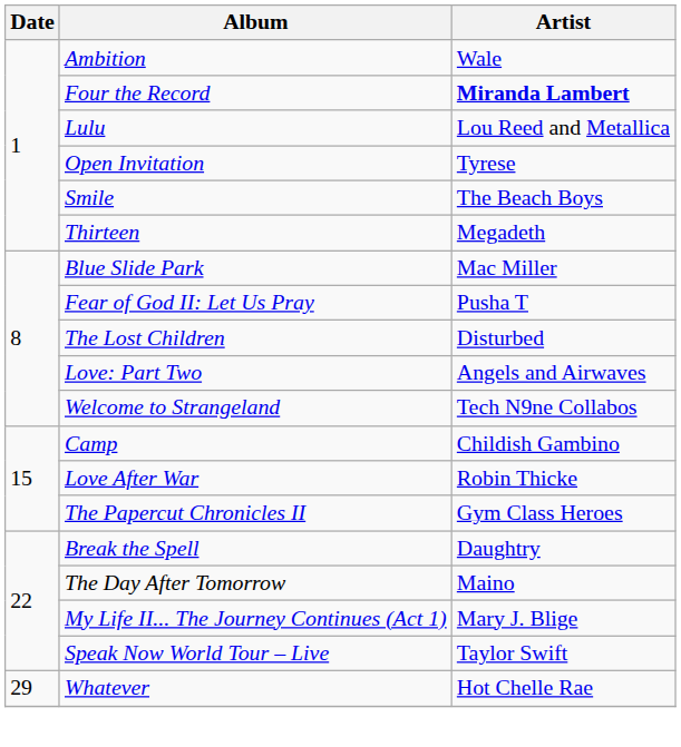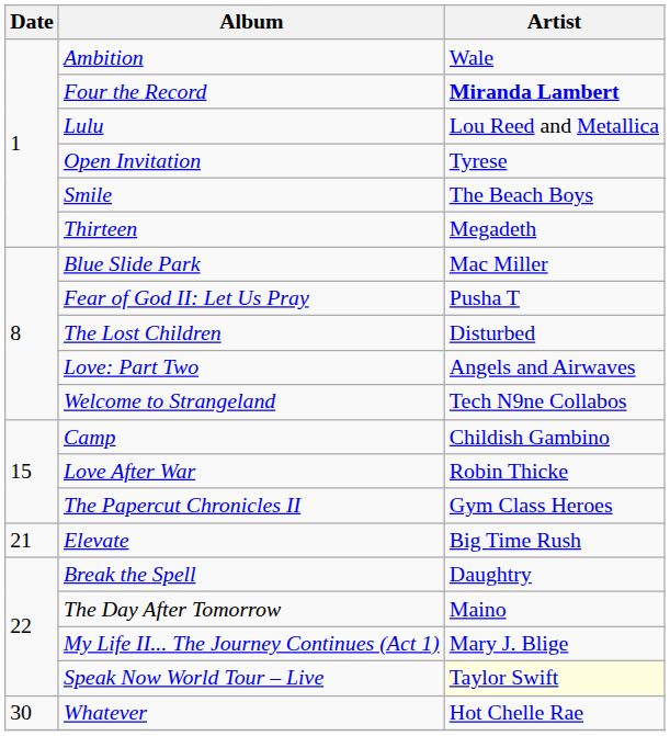 <table class="wikitable">
 <tr>
 <th>Date</th>
 <th>Album</th>
 <th>Artist</th>
 </tr>
 <tr>
 <td rowspan="6">1</td>
 <td><em><a href='#'>Ambition</a></em></td>
 <td><a href='#'>Wale</a></td>
 </tr>
 <tr>
 <td><em><a href='#'>Four the Record</a></em></td>
 <td><strong><a href='#'>Miranda Lambert</a></strong></td>
 </tr>
 <tr>
 <td><em><a href='#'>Lulu</a></em></td>
 <td><a href='#'>Lou Reed</a> and <a href='#'>Metallica</a></td>
 </tr>
 <tr>
 <td><em><a href='#'>Open Invitation</a></em></td>
 <td><a href='#'>Tyrese</a></td>
 </tr>
 <tr>
 <td><em><a href='#'>Smile</a></em></td>
 <td><a href='#'>The Beach Boys</a></td>
 </tr>
 <tr>
 <td><em><a href='#'>Thirteen</a></em></td>
 <td><a href='#'>Megadeth</a></td>
 </tr>
 <tr>
 <td rowspan="5">8</td>
 <td><em><a href='#'>Blue Slide Park</a></em></td>
 <td><a href='#'>Mac Miller</a></td>
 </tr>
 <tr>
 <td><em><a href='#'>Fear of God II: Let Us Pray</a></em></td>
 <td><a href='#'>Pusha T</a></td>
 </tr>
 <tr>
 <td><em><a href='#'>The Lost Children</a></em></td>
 <td><a href='#'>Disturbed</a></td>
 </tr>
 <tr>
 <td><em><a href='#'>Love: Part Two</a></em></td>
 <td><a href='#'>Angels and Airwaves</a></td>
 </tr>
 <tr>
 <td><em><a href='#'>Welcome to Strangeland</a></em></td>
 <td><a href='#'> Tech N9ne Collabos</a></td>
 </tr>
 <tr>
 <td rowspan="3">15</td>
 <td><em><a href='#'>Camp</a></em></td>
 <td><a href='#'>Childish Gambino</a></td>
 </tr>
 <tr>
 <td><em><a href='#'>Love After War</a></em></td>
 <td><a href='#'>Robin Thicke</a></td>
 </tr>
 <tr>
 <td><em><a href='#'>The Papercut Chronicles II</a></em></td>
 <td><a href='#'>Gym Class Heroes</a></td>
 </tr>
 <tr>
+<td>21</td>
+<td><em><a href='#'>Elevate</a></em></td>
+<td><a href='#'>Big Time Rush</a></td>
+</tr>
+<tr>
 <td rowspan="4">22</td>
 <td><em><a href='#'>Break the Spell</a></em></td>
 <td><a href='#'>Daughtry</a></td>
 </tr>
 <tr>
 <td><em>The Day After Tomorrow</em></td>
 <td><a href='#'>Maino</a></td>
 </tr>
 <tr>
 <td><em><a href='#'>My Life II... The Journey Continues (Act 1)</a></em></td>
 <td><a href='#'>Mary J. Blige</a></td>
 </tr>
 <tr>
 <td><em><a href='#'>Speak Now World Tour – Live</a></em></td>
-<td><a href='#'>Taylor Swift</a></td>
+<td style="background: lightyellow;"><a href='#'>Taylor Swift</a></td>
 </tr>
 <tr>
-<td>29</td>
+<td>30</td>
 <td><em><a href='#'>Whatever</a></em></td>
 <td><a href='#'>Hot Chelle Rae</a></td>
 </tr>
 <tr>
 </tr>
 </table>
